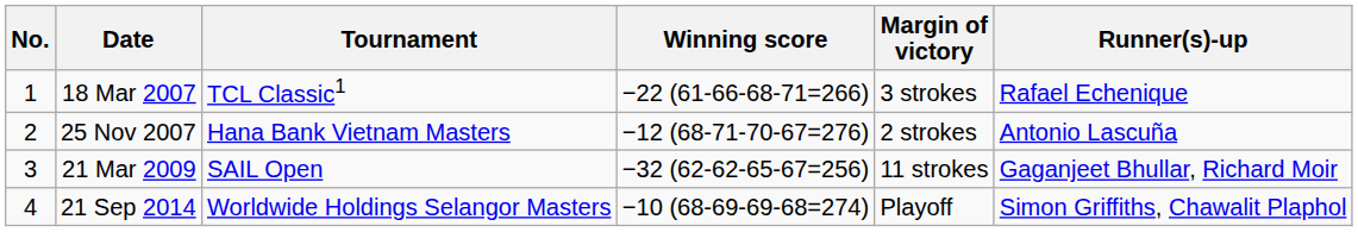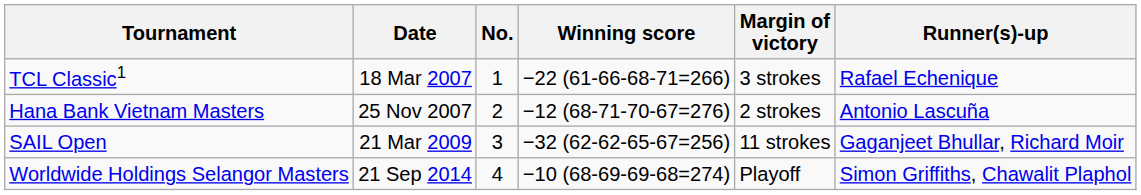 <table class="wikitable" style="font-size:95%;">
 <tr>
+<th>Tournament</th>
+<th>Date</th>
 <th>No.</th>
-<th>Date</th>
-<th>Tournament</th>
 <th>Winning score</th>
 <th>Margin of<br>victory</th>
 <th>Runner(s)-up</th>
 </tr>
 <tr>
+<td><a href='#'>TCL Classic</a><sup>1</sup></td>
+<td align=right>18 Mar <a href='#'>2007</a></td>
 <td align=center>1</td>
-<td align=right>18 Mar <a href='#'>2007</a></td>
-<td><a href='#'>TCL Classic</a><sup>1</sup></td>
 <td>−22 (61-66-68-71=266)</td>
 <td>3 strokes</td>
 <td> <a href='#'>Rafael Echenique</a></td>
 </tr>
 <tr>
+<td><a href='#'>Hana Bank Vietnam Masters</a></td>
+<td align=right>25 Nov 2007</td>
 <td align=center>2</td>
-<td align=right>25 Nov 2007</td>
-<td><a href='#'>Hana Bank Vietnam Masters</a></td>
 <td>−12 (68-71-70-67=276)</td>
 <td>2 strokes</td>
 <td> <a href='#'>Antonio Lascuña</a></td>
 </tr>
 <tr>
+<td><a href='#'>SAIL Open</a></td>
+<td align=right>21 Mar <a href='#'>2009</a></td>
 <td align=center>3</td>
-<td align=right>21 Mar <a href='#'>2009</a></td>
-<td><a href='#'>SAIL Open</a></td>
 <td>−32 (62-62-65-67=256)</td>
 <td>11 strokes</td>
 <td> <a href='#'>Gaganjeet Bhullar</a>,  <a href='#'>Richard Moir</a></td>
 </tr>
 <tr>
+<td><a href='#'>Worldwide Holdings Selangor Masters</a></td>
+<td align=right>21 Sep <a href='#'>2014</a></td>
 <td align=center>4</td>
-<td align=right>21 Sep <a href='#'>2014</a></td>
-<td><a href='#'>Worldwide Holdings Selangor Masters</a></td>
 <td>−10 (68-69-69-68=274)</td>
 <td>Playoff</td>
 <td> <a href='#'>Simon Griffiths</a>,  <a href='#'>Chawalit Plaphol</a></td>
 </tr>
 </table>
